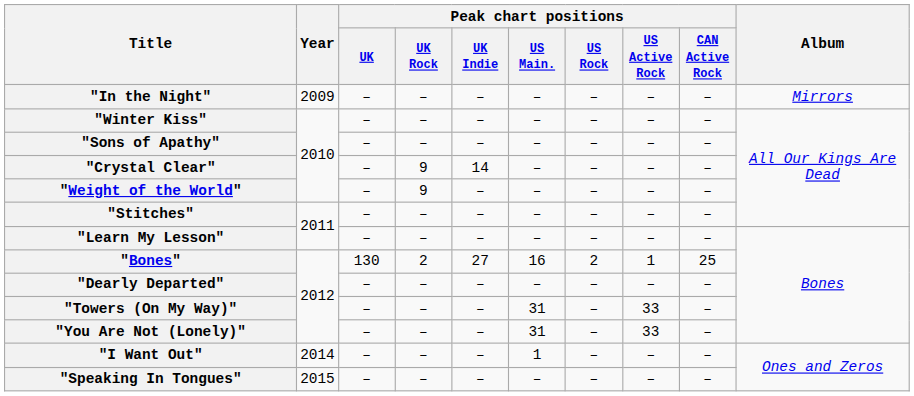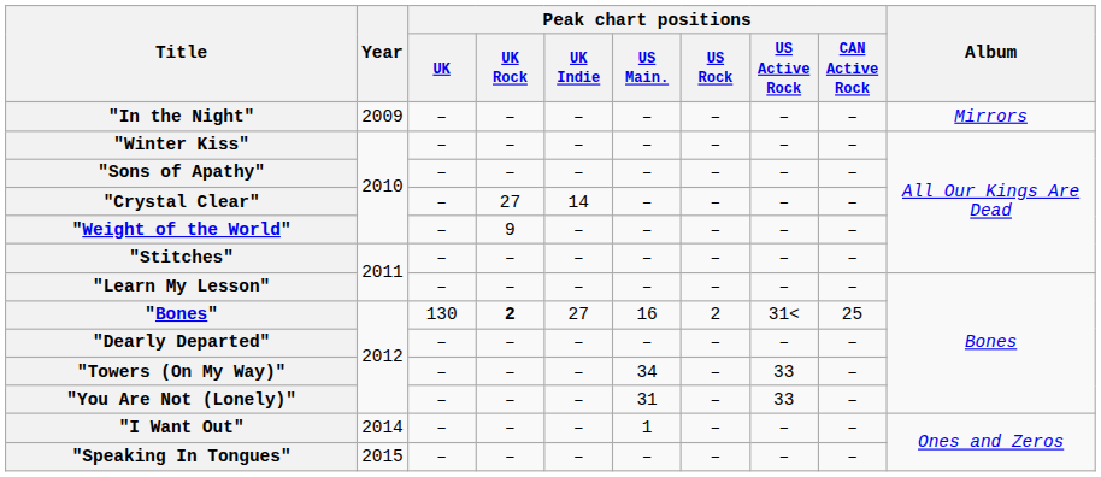 <table class="wikitable plainrowheaders">
 <tr>
 <th style="width:257px;" rowspan="2">Title</th>
 <th style="width:28px;" rowspan="2">Year</th>
 <th colspan="7">Peak chart positions</th>
 <th style="width:150px;" rowspan="2">Album</th>
 </tr>
 <tr>
 <th style="width:45px;"><small><a href='#'>UK</a></small></th>
 <th style="width:45px;"><small><a href='#'>UK<br>Rock</a></small></th>
 <th style="width:45px;"><small><a href='#'>UK<br>Indie</a></small></th>
 <th style="width:45px;"><small><a href='#'>US<br>Main.</a></small></th>
 <th style="width:45px;"><small><a href='#'>US<br>Rock</a></small></th>
 <th style="width:45px;"><small><a href='#'>US<br>Active Rock</a></small></th>
 <th style="width:45px;"><small><a href='#'>CAN<br>Active Rock</a></small></th>
 </tr>
 <tr>
 <th scope="row">"In the Night"</th>
 <td>2009</td>
 <td style="text-align:center;">–</td>
 <td style="text-align:center;">–</td>
 <td style="text-align:center;">–</td>
 <td style="text-align:center;">–</td>
 <td style="text-align:center;">–</td>
 <td style="text-align:center;">–</td>
 <td style="text-align:center;">–</td>
 <td style="text-align:center;"><em><a href='#'>Mirrors</a></em></td>
 </tr>
 <tr>
 <th scope="row">"Winter Kiss"</th>
 <td rowspan="4">2010</td>
 <td style="text-align:center;">–</td>
 <td style="text-align:center;">–</td>
 <td style="text-align:center;">–</td>
 <td style="text-align:center;">–</td>
 <td style="text-align:center;">–</td>
 <td style="text-align:center;">–</td>
 <td style="text-align:center;">–</td>
 <td style="text-align:center;" rowspan="5"><em><a href='#'>All Our Kings Are Dead</a></em></td>
 </tr>
 <tr>
 <th scope="row">"Sons of Apathy"</th>
 <td style="text-align:center;">–</td>
 <td style="text-align:center;">–</td>
 <td style="text-align:center;">–</td>
 <td style="text-align:center;">–</td>
 <td style="text-align:center;">–</td>
 <td style="text-align:center;">–</td>
 <td style="text-align:center;">–</td>
 </tr>
 <tr>
 <th scope="row">"Crystal Clear"</th>
 <td style="text-align:center;">–</td>
-<td style="text-align:center;">9</td>
+<td style="text-align:center;">27</td>
 <td style="text-align:center;">14</td>
 <td style="text-align:center;">–</td>
 <td style="text-align:center;">–</td>
 <td style="text-align:center;">–</td>
 <td style="text-align:center;">–</td>
 </tr>
 <tr>
 <th scope="row">"<a href='#'>Weight of the World</a>"</th>
 <td style="text-align:center;">–</td>
 <td style="text-align:center;">9</td>
 <td style="text-align:center;">–</td>
 <td style="text-align:center;">–</td>
 <td style="text-align:center;">–</td>
 <td style="text-align:center;">–</td>
 <td style="text-align:center;">–</td>
 </tr>
 <tr>
 <th scope="row">"Stitches"</th>
 <td rowspan="2">2011</td>
 <td style="text-align:center;">–</td>
 <td style="text-align:center;">–</td>
 <td style="text-align:center;">–</td>
 <td style="text-align:center;">–</td>
 <td style="text-align:center;">–</td>
 <td style="text-align:center;">–</td>
 <td style="text-align:center;">–</td>
 </tr>
 <tr>
 <th scope="row">"Learn My Lesson"</th>
 <td style="text-align:center;">–</td>
 <td style="text-align:center;">–</td>
 <td style="text-align:center;">–</td>
 <td style="text-align:center;">–</td>
 <td style="text-align:center;">–</td>
 <td style="text-align:center;">–</td>
 <td style="text-align:center;">–</td>
 <td style="text-align:center;" rowspan="5"><em><a href='#'>Bones</a></em></td>
 </tr>
 <tr>
 <th scope="row">"<a href='#'>Bones</a>"</th>
 <td rowspan="4">2012</td>
 <td style="text-align:center;">130</td>
-<td style="text-align:center;">2</td>
+<td style="text-align:center;"><strong>2</strong></td>
 <td style="text-align:center;">27</td>
 <td style="text-align:center;">16</td>
 <td style="text-align:center;">2</td>
-<td style="text-align:center;">1</td>
+<td style="text-align:center;">31<</td>
 <td style="text-align:center;">25</td>
 </tr>
 <tr>
 <th scope="row">"Dearly Departed"</th>
 <td style="text-align:center;">–</td>
 <td style="text-align:center;">–</td>
 <td style="text-align:center;">–</td>
 <td style="text-align:center;">–</td>
 <td style="text-align:center;">–</td>
 <td style="text-align:center;">–</td>
 <td style="text-align:center;">–</td>
 </tr>
 <tr>
 <th scope="row">"Towers (On My Way)"</th>
 <td style="text-align:center;">–</td>
 <td style="text-align:center;">–</td>
 <td style="text-align:center;">–</td>
-<td style="text-align:center;">31</td>
+<td style="text-align:center;">34</td>
 <td style="text-align:center;">–</td>
 <td style="text-align:center;">33</td>
 <td style="text-align:center;">–</td>
 </tr>
 <tr>
 <th scope="row">"You Are Not (Lonely)"</th>
 <td style="text-align:center;">–</td>
 <td style="text-align:center;">–</td>
 <td style="text-align:center;">–</td>
 <td style="text-align:center;">31</td>
 <td style="text-align:center;">–</td>
 <td style="text-align:center;">33</td>
 <td style="text-align:center;">–</td>
 </tr>
 <tr>
 <th scope="row">"I Want Out"</th>
 <td>2014</td>
 <td style="text-align:center;">–</td>
 <td style="text-align:center;">–</td>
 <td style="text-align:center;">–</td>
 <td style="text-align:center;">1</td>
 <td style="text-align:center;">–</td>
 <td style="text-align:center;">–</td>
 <td style="text-align:center;">–</td>
 <td style="text-align:center;" rowspan="2"><em><a href='#'>Ones and Zeros</a></em></td>
 </tr>
 <tr>
 <th scope="row">"Speaking In Tongues"</th>
 <td>2015</td>
 <td style="text-align:center;">–</td>
 <td style="text-align:center;">–</td>
 <td style="text-align:center;">–</td>
 <td style="text-align:center;">–</td>
 <td style="text-align:center;">–</td>
 <td style="text-align:center;">–</td>
 <td style="text-align:center;">–</td>
 </tr>
 </table>
